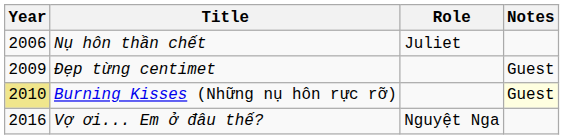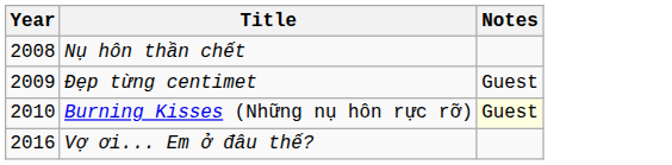 <table class="wikitable sortable">
 <tr>
 <th>Year</th>
 <th>Title</th>
-<th>Role</th>
 <th class="unsortable">Notes</th>
 </tr>
 <tr>
-<td>2006</td>
+<td>2008</td>
 <td><em>Nụ hôn thần chết</em></td>
-<td>Juliet</td>
 <td></td>
 </tr>
 <tr>
 <td>2009</td>
 <td><em>Đẹp từng centimet</em></td>
-<td></td>
 <td>Guest</td>
 </tr>
 <tr>
-<td style="background: khaki;">2010</td>
+<td>2010</td>
 <td><em><a href='#'>Burning Kisses</a></em> (Những nụ hôn rực rỡ)</td>
-<td></td>
 <td style="background: lightyellow;">Guest</td>
 </tr>
 <tr>
 <td>2016</td>
 <td><em>Vợ ơi... Em ở đâu thế?</em></td>
-<td>Nguyệt Nga</td>
 <td></td>
 </tr>
 </table>
